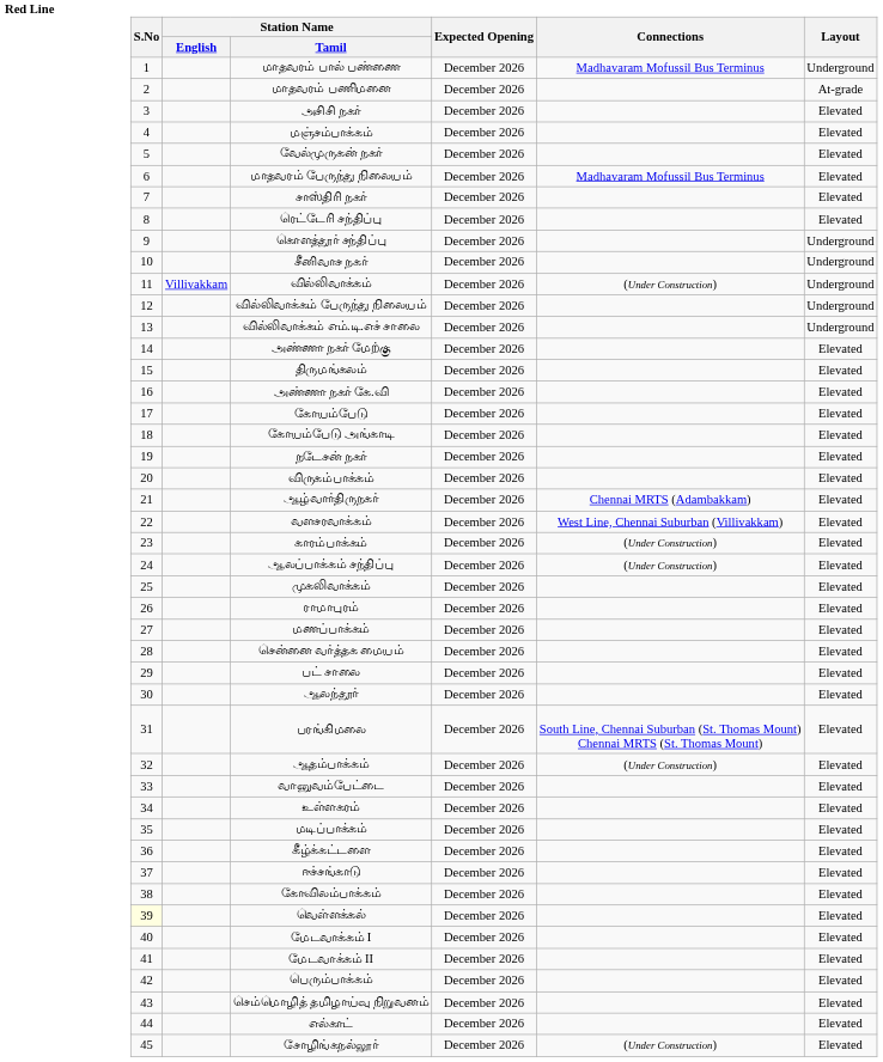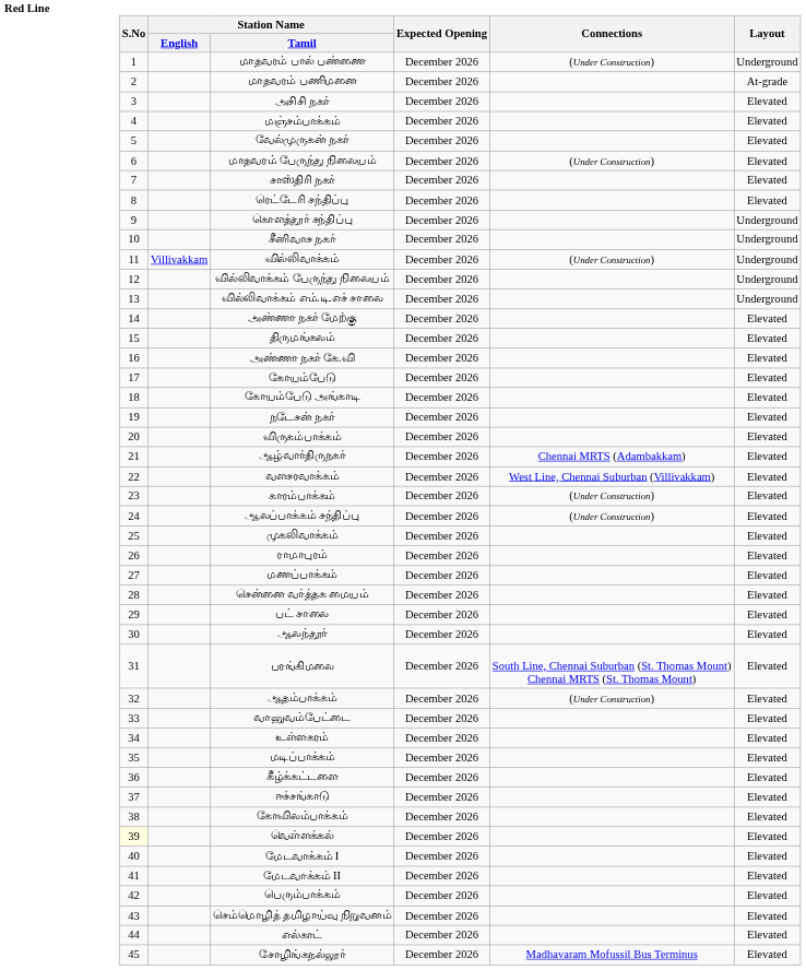 <table class="wikitable"style="text-align:center;margin:auto;>
 <tr>
 <th align="center" colspan="6" style="background:Red;"><span><strong>Red Line</strong></span></th>
 </tr>
 <tr>
 <th rowspan="2">S.No</th>
 <th colspan="2">Station Name</th>
 <th rowspan="2">Expected Opening</th>
 <th rowspan="2">Connections</th>
 <th rowspan="2">Layout</th>
 </tr>
 <tr>
 <th><a href='#'>English</a></th>
 <th><a href='#'>Tamil</a></th>
 </tr>
 <tr>
 <td>1</td>
 <td></td>
 <td>மாதவரம் பால் பண்ணை</td>
 <td>December 2026</td>
-<td> <a href='#'>Madhavaram Mofussil Bus Terminus</a></td>
+<td> (<em><small>Under Construction</small></em>)</td>
 <td>Underground</td>
 </tr>
 <tr>
 <td>2</td>
 <td></td>
 <td>மாதவரம் பணிமனை</td>
 <td>December 2026</td>
 <td></td>
 <td>At-grade</td>
 </tr>
 <tr>
 <td>3</td>
 <td></td>
 <td>அசிசி நகர்</td>
 <td>December 2026</td>
 <td></td>
 <td>Elevated</td>
 </tr>
 <tr>
 <td>4</td>
 <td></td>
 <td>மஞ்சம்பாக்கம்</td>
 <td>December 2026</td>
 <td></td>
 <td>Elevated</td>
 </tr>
 <tr>
 <td>5</td>
 <td></td>
 <td>வேல்முருகன் நகர்</td>
 <td>December 2026</td>
 <td></td>
 <td>Elevated</td>
 </tr>
 <tr>
 <td>6</td>
 <td></td>
 <td>மாதவரம் பேருந்து நிலையம்</td>
 <td>December 2026</td>
-<td> <a href='#'>Madhavaram Mofussil Bus Terminus</a></td>
+<td> (<em><small>Under Construction</small></em>)</td>
 <td>Elevated</td>
 </tr>
 <tr>
 <td>7</td>
 <td></td>
 <td>சாஸ்திரி நகர்</td>
 <td>December 2026</td>
 <td></td>
 <td>Elevated</td>
 </tr>
 <tr>
 <td>8</td>
 <td></td>
 <td>ரெட்டேரி சந்திப்பு</td>
 <td>December 2026</td>
 <td></td>
 <td>Elevated</td>
 </tr>
 <tr>
 <td>9</td>
 <td></td>
 <td>கொளத்தூர் சந்திப்பு</td>
 <td>December 2026</td>
 <td></td>
 <td>Underground</td>
 </tr>
 <tr>
 <td>10</td>
 <td></td>
 <td>சீனிவாச நகர்</td>
 <td>December 2026</td>
 <td></td>
 <td>Underground</td>
 </tr>
 <tr>
 <td>11</td>
 <td><a href='#'>Villivakkam</a></td>
 <td>வில்லிவாக்கம்</td>
 <td>December 2026</td>
 <td> (<em><small>Under Construction</small></em>)</td>
 <td>Underground</td>
 </tr>
 <tr>
 <td>12</td>
 <td></td>
 <td>வில்லிவாக்கம் பேருந்து நிலையம்</td>
 <td>December 2026</td>
 <td></td>
 <td>Underground</td>
 </tr>
 <tr>
 <td>13</td>
 <td></td>
 <td>வில்லிவாக்கம் எம்.டி.எச் சாலை</td>
 <td>December 2026</td>
 <td></td>
 <td>Underground</td>
 </tr>
 <tr>
 <td>14</td>
 <td></td>
 <td>அண்ணா நகர் மேற்கு</td>
 <td>December 2026</td>
 <td></td>
 <td>Elevated</td>
 </tr>
 <tr>
 <td>15</td>
 <td></td>
 <td>திருமங்கலம்</td>
 <td>December 2026</td>
 <td></td>
 <td>Elevated</td>
 </tr>
 <tr>
 <td>16</td>
 <td></td>
 <td>அண்ணா நகர் கே.வி</td>
 <td>December 2026</td>
 <td></td>
 <td>Elevated</td>
 </tr>
 <tr>
 <td>17</td>
 <td></td>
 <td>கோயம்பேடு</td>
 <td>December 2026</td>
 <td></td>
 <td>Elevated</td>
 </tr>
 <tr>
 <td>18</td>
 <td></td>
 <td>கோயம்பேடு அங்காடி</td>
 <td>December 2026</td>
 <td></td>
 <td>Elevated</td>
 </tr>
 <tr>
 <td>19</td>
 <td></td>
 <td>நடேசன் நகர்</td>
 <td>December 2026</td>
 <td></td>
 <td>Elevated</td>
 </tr>
 <tr>
 <td>20</td>
 <td></td>
 <td>விருகம்பாக்கம்</td>
 <td>December 2026</td>
 <td></td>
 <td>Elevated</td>
 </tr>
 <tr>
 <td>21</td>
 <td></td>
 <td>ஆழ்வார்திருநகர்</td>
 <td>December 2026</td>
 <td> <a href='#'>Chennai MRTS</a> (<a href='#'>Adambakkam</a>)</td>
 <td>Elevated</td>
 </tr>
 <tr>
 <td>22</td>
 <td></td>
 <td>வளசரவாக்கம்</td>
 <td>December 2026</td>
 <td> <a href='#'>West Line, Chennai Suburban</a> (<a href='#'>Villivakkam</a>)</td>
 <td>Elevated</td>
 </tr>
 <tr>
 <td>23</td>
 <td></td>
 <td>காரம்பாக்கம்</td>
 <td>December 2026</td>
 <td> (<em><small>Under Construction</small></em>)</td>
 <td>Elevated</td>
 </tr>
 <tr>
 <td>24</td>
 <td></td>
 <td>ஆலப்பாக்கம் சந்திப்பு</td>
 <td>December 2026</td>
 <td> (<em><small>Under Construction</small></em>)</td>
 <td>Elevated</td>
 </tr>
 <tr>
 <td>25</td>
 <td></td>
 <td>முகலிவாக்கம்</td>
 <td>December 2026</td>
 <td></td>
 <td>Elevated</td>
 </tr>
 <tr>
 <td>26</td>
 <td></td>
 <td>ராமாபுரம்</td>
 <td>December 2026</td>
 <td></td>
 <td>Elevated</td>
 </tr>
 <tr>
 <td>27</td>
 <td></td>
 <td>மணப்பாக்கம்</td>
 <td>December 2026</td>
 <td></td>
 <td>Elevated</td>
 </tr>
 <tr>
 <td>28</td>
 <td></td>
 <td>சென்னை வர்த்தக மையம்</td>
 <td>December 2026</td>
 <td></td>
 <td>Elevated</td>
 </tr>
 <tr>
 <td>29</td>
 <td></td>
 <td>பட் சாலை</td>
 <td>December 2026</td>
 <td></td>
 <td>Elevated</td>
 </tr>
 <tr>
 <td>30</td>
 <td></td>
 <td>ஆலந்தூர்</td>
 <td>December 2026</td>
 <td><br></td>
 <td>Elevated</td>
 </tr>
 <tr>
 <td>31</td>
 <td></td>
 <td>பரங்கிமலை</td>
 <td>December 2026</td>
 <td><br>  <a href='#'>South Line, Chennai Suburban</a> (<a href='#'>St. Thomas Mount</a>) <br>  <a href='#'>Chennai MRTS</a> (<a href='#'>St. Thomas Mount</a>)</td>
 <td>Elevated</td>
 </tr>
 <tr>
 <td>32</td>
 <td></td>
 <td>ஆதம்பாக்கம்</td>
 <td>December 2026</td>
 <td> (<em><small>Under Construction</small></em>)</td>
 <td>Elevated</td>
 </tr>
 <tr>
 <td>33</td>
 <td></td>
 <td>வானுவம்பேட்டை</td>
 <td>December 2026</td>
 <td></td>
 <td>Elevated</td>
 </tr>
 <tr>
 <td>34</td>
 <td></td>
 <td>உள்ளகரம்</td>
 <td>December 2026</td>
 <td></td>
 <td>Elevated</td>
 </tr>
 <tr>
 <td>35</td>
 <td></td>
 <td>மடிப்பாக்கம்</td>
 <td>December 2026</td>
 <td></td>
 <td>Elevated</td>
 </tr>
 <tr>
 <td>36</td>
 <td></td>
 <td>கீழ்க்கட்டளை</td>
 <td>December 2026</td>
 <td></td>
 <td>Elevated</td>
 </tr>
 <tr>
 <td>37</td>
 <td></td>
 <td>ஈச்சங்காடு</td>
 <td>December 2026</td>
 <td></td>
 <td>Elevated</td>
 </tr>
 <tr>
 <td>38</td>
 <td></td>
 <td>கோவிலம்பாக்கம்</td>
 <td>December 2026</td>
 <td></td>
 <td>Elevated</td>
 </tr>
 <tr>
 <td style="background: lightyellow;">39</td>
 <td></td>
 <td>வெள்ளக்கல்</td>
 <td>December 2026</td>
 <td></td>
 <td>Elevated</td>
 </tr>
 <tr>
 <td>40</td>
 <td></td>
 <td>மேடவாக்கம் I</td>
 <td>December 2026</td>
 <td></td>
 <td>Elevated</td>
 </tr>
 <tr>
 <td>41</td>
 <td></td>
 <td>மேடவாக்கம் II</td>
 <td>December 2026</td>
 <td></td>
 <td>Elevated</td>
 </tr>
 <tr>
 <td>42</td>
 <td></td>
 <td>பெரும்பாக்கம்</td>
 <td>December 2026</td>
 <td></td>
 <td>Elevated</td>
 </tr>
 <tr>
 <td>43</td>
 <td></td>
 <td>செம்மொழித் தமிழாய்வு நிறுவனம்</td>
 <td>December 2026</td>
 <td></td>
 <td>Elevated</td>
 </tr>
 <tr>
 <td>44</td>
 <td></td>
 <td>எல்காட்</td>
 <td>December 2026</td>
 <td></td>
 <td>Elevated</td>
 </tr>
 <tr>
 <td>45</td>
 <td></td>
 <td>சோழிங்கநல்லூர்</td>
 <td>December 2026</td>
-<td> (<em><small>Under Construction</small></em>)</td>
+<td> <a href='#'>Madhavaram Mofussil Bus Terminus</a></td>
 <td>Elevated</td>
 </tr>
 </table>
